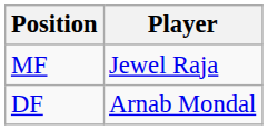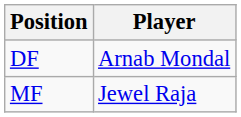 <table class="wikitable sortable">
 <tr>
 <th>Position</th>
 <th>Player</th>
 </tr>
 <tr>
+<td><a href='#'>DF</a></td>
+<td> <a href='#'>Arnab Mondal</a></td>
+</tr>
+<tr>
 <td><a href='#'>MF</a></td>
 <td> <a href='#'>Jewel Raja</a></td>
 </tr>
-<tr>
-<td><a href='#'>DF</a></td>
-<td> <a href='#'>Arnab Mondal</a></td>
-</tr>
 </table>
